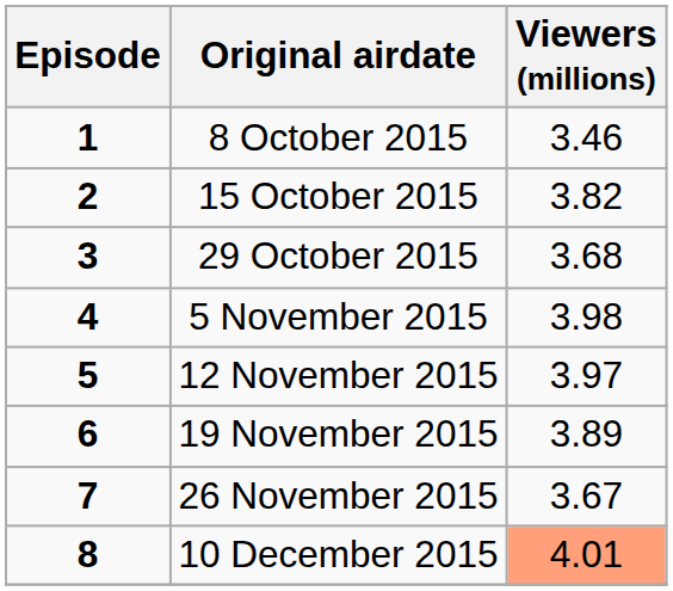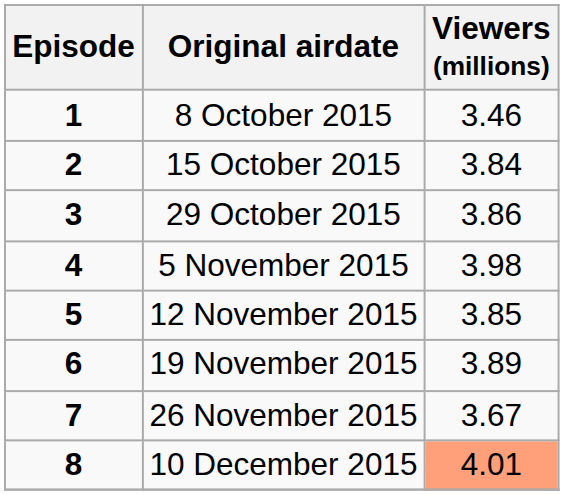 <table class="wikitable" style="text-align:center;">
 <tr>
 <th>Episode</th>
 <th>Original airdate</th>
 <th>Viewers<br><small>(millions)</small></th>
 </tr>
 <tr>
 <td><strong>1</strong></td>
 <td>8 October 2015</td>
 <td>3.46</td>
 </tr>
 <tr>
 <td><strong>2</strong></td>
 <td>15 October 2015</td>
-<td>3.82</td>
+<td>3.84</td>
 </tr>
 <tr>
 <td><strong>3</strong></td>
 <td>29 October 2015</td>
-<td>3.68</td>
+<td>3.86</td>
 </tr>
 <tr>
 <td><strong>4</strong></td>
 <td>5 November 2015</td>
 <td>3.98</td>
 </tr>
 <tr>
 <td><strong>5</strong></td>
 <td>12 November 2015</td>
-<td>3.97</td>
+<td>3.85</td>
 </tr>
 <tr>
 <td><strong>6</strong></td>
 <td>19 November 2015</td>
 <td>3.89</td>
 </tr>
 <tr>
 <td><strong>7</strong></td>
 <td>26 November 2015</td>
 <td>3.67</td>
 </tr>
 <tr>
 <td><strong>8</strong></td>
 <td>10 December 2015</td>
 <td style="background: lightsalmon;">4.01</td>
 </tr>
 <tr>
 </tr>
 </table>
